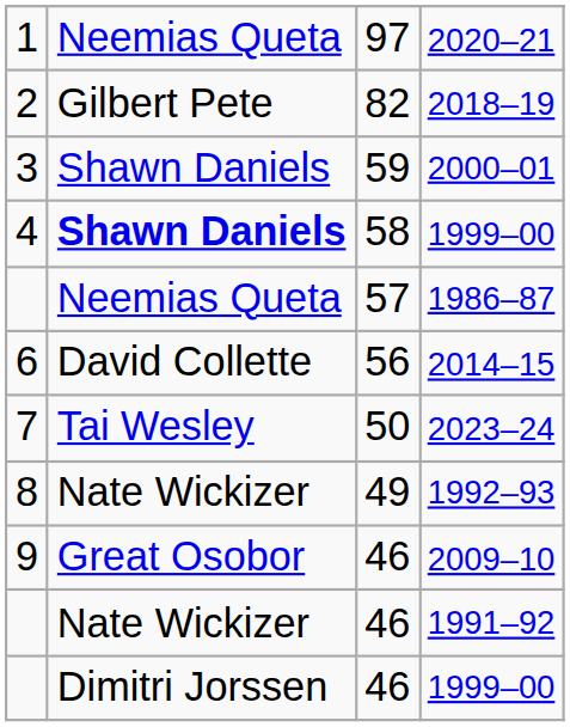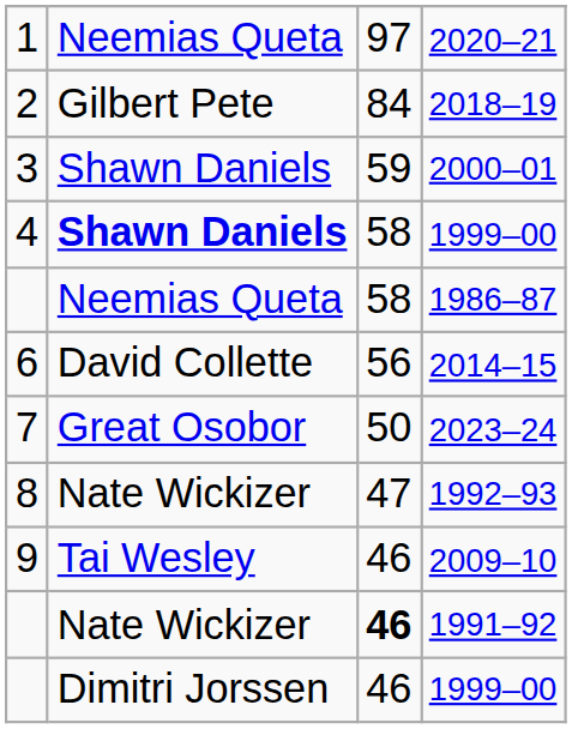 <table class="wikitable">
 <tr>
 </tr>
 <tr>
 <td>1</td>
 <td><a href='#'>Neemias Queta</a></td>
 <td>97</td>
 <td style="font-size:80%;"><a href='#'>2020–21</a></td>
 </tr>
 <tr>
 <td>2</td>
 <td>Gilbert Pete</td>
-<td>82</td>
+<td>84</td>
 <td style="font-size:80%;"><a href='#'>2018–19</a></td>
 </tr>
 <tr>
 <td>3</td>
 <td><a href='#'>Shawn Daniels</a></td>
 <td>59</td>
 <td style="font-size:80%;"><a href='#'>2000–01</a></td>
 </tr>
 <tr>
 <td>4</td>
 <td><strong><a href='#'>Shawn Daniels</a></strong></td>
 <td>58</td>
 <td style="font-size:80%;"><a href='#'>1999–00</a></td>
 </tr>
 <tr>
 <td></td>
 <td><a href='#'>Neemias Queta</a></td>
-<td>57</td>
+<td>58</td>
 <td style="font-size:80%;"><a href='#'>1986–87</a></td>
 </tr>
 <tr>
 <td>6</td>
 <td>David Collette</td>
 <td>56</td>
 <td style="font-size:80%;"><a href='#'>2014–15</a></td>
 </tr>
 <tr>
 <td>7</td>
-<td><a href='#'>Tai Wesley</a></td>
+<td><a href='#'>Great Osobor</a></td>
 <td>50</td>
 <td style="font-size:80%;"><a href='#'>2023–24</a></td>
 </tr>
 <tr>
 <td>8</td>
 <td>Nate Wickizer</td>
-<td>49</td>
+<td>47</td>
 <td style="font-size:80%;"><a href='#'>1992–93</a></td>
 </tr>
 <tr>
 <td>9</td>
-<td><a href='#'>Great Osobor</a></td>
+<td><a href='#'>Tai Wesley</a></td>
 <td>46</td>
 <td style="font-size:80%;"><a href='#'>2009–10</a></td>
 </tr>
 <tr>
 <td></td>
 <td>Nate Wickizer</td>
-<td>46</td>
+<td><strong>46</strong></td>
 <td style="font-size:80%;"><a href='#'>1991–92</a></td>
 </tr>
 <tr>
 <td></td>
 <td>Dimitri Jorssen</td>
 <td>46</td>
 <td style="font-size:80%;"><a href='#'>1999–00</a></td>
 </tr>
 </table>
